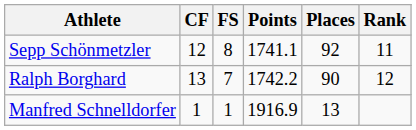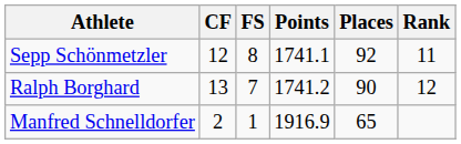 <table class="wikitable" border="1" style="font-size:90%">
 <tr>
 <th>Athlete</th>
 <th>CF</th>
 <th>FS</th>
 <th>Points</th>
 <th>Places</th>
 <th>Rank</th>
 </tr>
 <tr align=center>
 <td align=left><a href='#'>Sepp Schönmetzler</a></td>
 <td>12</td>
 <td>8</td>
 <td>1741.1</td>
 <td>92</td>
 <td>11</td>
 </tr>
 <tr align=center>
 <td align=left><a href='#'>Ralph Borghard</a></td>
 <td>13</td>
 <td>7</td>
-<td>1742.2</td>
+<td>1741.2</td>
 <td>90</td>
 <td>12</td>
 </tr>
 <tr align=center>
 <td align=left><a href='#'>Manfred Schnelldorfer</a></td>
-<td>1</td>
+<td>2</td>
 <td>1</td>
 <td>1916.9</td>
-<td>13</td>
+<td>65</td>
 <td></td>
 </tr>
 </table>
